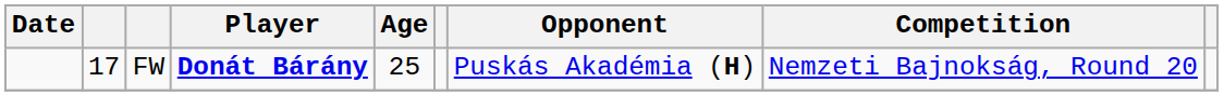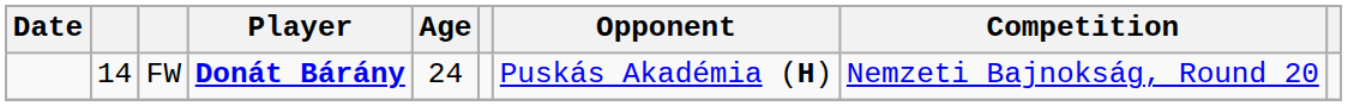 <table class="wikitable sortable" style="text-align:center; font-size:95%;">
 <tr>
 <th>Date</th>
 <th></th>
 <th></th>
 <th>Player</th>
 <th>Age</th>
 <th></th>
 <th>Opponent</th>
 <th>Competition</th>
 <th class="unsortable"></th>
 </tr>
 <tr>
 <td data-sort-value="1"></td>
-<td>17</td>
+<td>14</td>
 <td>FW</td>
 <td style="text-align:left;" data-sort-value="Barany"><strong> <a href='#'>Donát Bárány</a></strong></td>
-<td>25</td>
+<td>24</td>
 <td></td>
 <td style="text-align:left;"><a href='#'>Puskás Akadémia</a> (<strong>H</strong>)</td>
 <td style="text-align:left;"><a href='#'>Nemzeti Bajnokság, Round 20</a></td>
 <td></td>
 </tr>
 <tr>
 </tr>
 </table>
